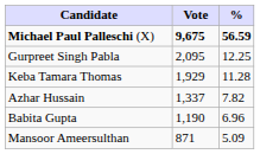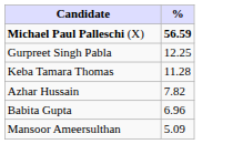 <table class="wikitable">
 <tr>
 <th style="background:#ddf; width:200px;">Candidate</th>
-<th style="background:#ddf; width:50px;">Vote</th>
 <th style="background:#ddf; width:30px;">%</th>
 </tr>
 <tr>
 <td><strong>Michael Paul Palleschi</strong> (X)</td>
-<td><strong>9,675</strong></td>
 <td><strong>56.59</strong></td>
 </tr>
 <tr>
 <td>Gurpreet Singh Pabla</td>
-<td>2,095</td>
 <td>12.25</td>
 </tr>
 <tr>
 <td>Keba Tamara Thomas</td>
-<td>1,929</td>
 <td>11.28</td>
 </tr>
 <tr>
 <td>Azhar Hussain</td>
-<td>1,337</td>
 <td>7.82</td>
 </tr>
 <tr>
 <td>Babita Gupta</td>
-<td>1,190</td>
 <td>6.96</td>
 </tr>
 <tr>
 <td>Mansoor Ameersulthan</td>
-<td>871</td>
 <td>5.09</td>
 </tr>
 </table>
